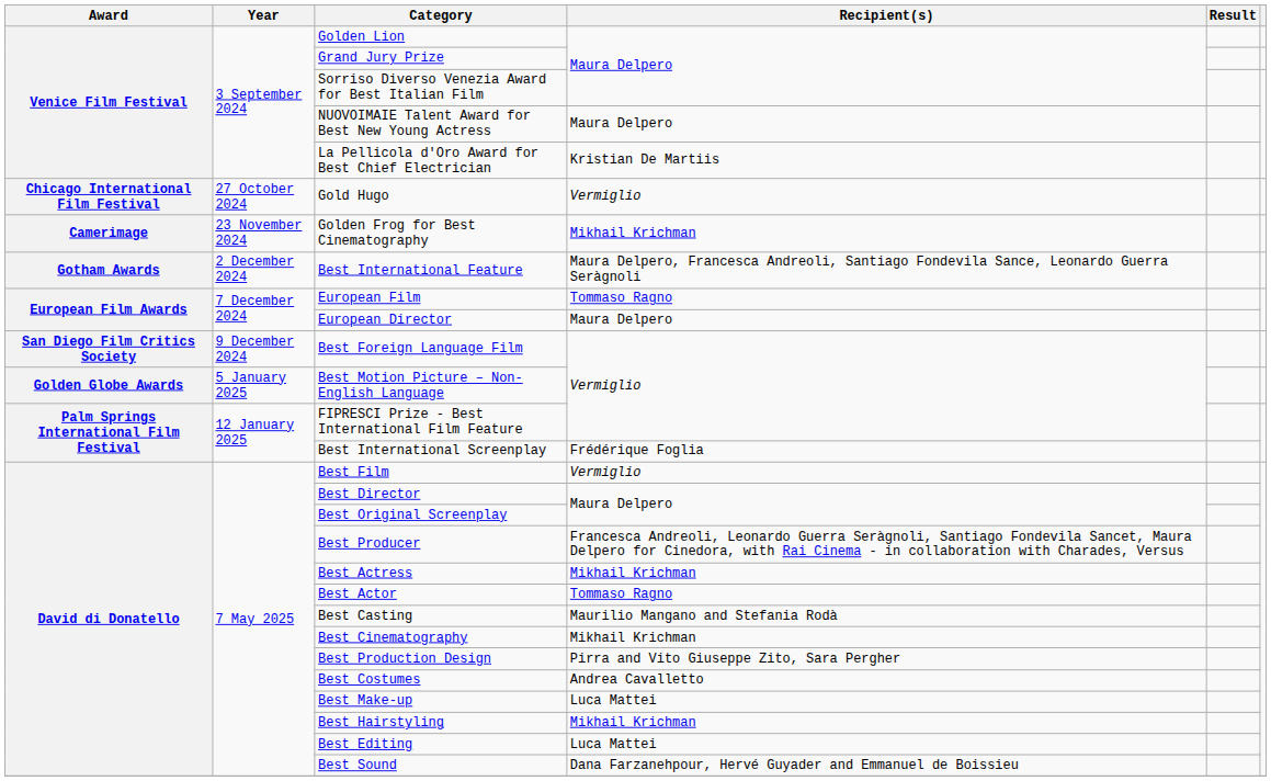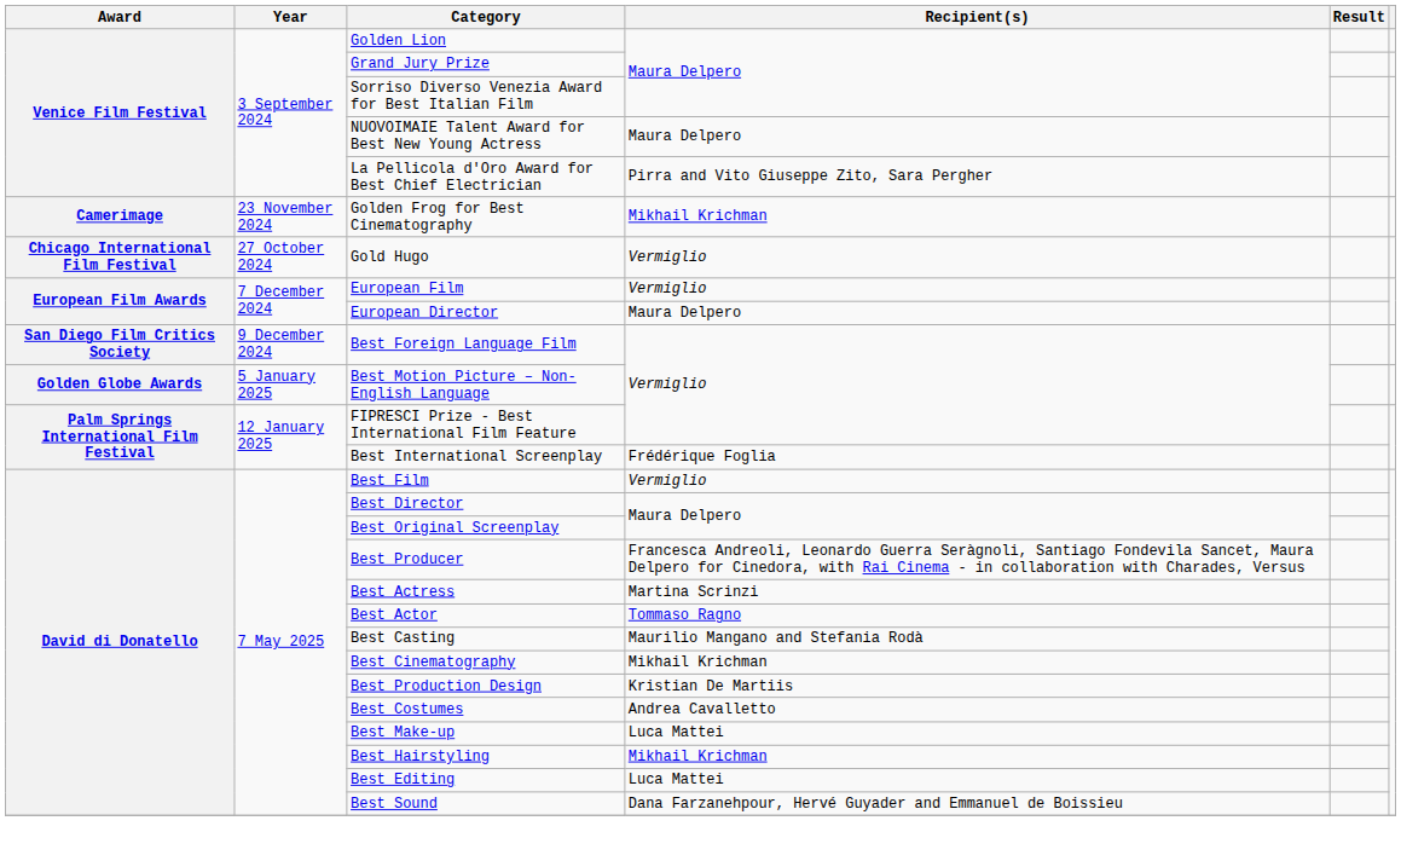 <table class="wikitable sortable plainrowheaders">
 <tr>
 <th scope="col">Award</th>
 <th scope="col">Year</th>
 <th scope="col">Category</th>
 <th scope="col">Recipient(s)</th>
 <th scope="col">Result</th>
 <th scope="col" class="unsortable"></th>
 </tr>
 <tr>
 <th rowspan="5" scope="row"><a href='#'>Venice Film Festival</a></th>
 <td rowspan="5"><a href='#'>3 September 2024</a></td>
 <td><a href='#'>Golden Lion</a></td>
 <td rowspan="3"><a href='#'>Maura Delpero</a></td>
 <td></td>
 <td align="center"></td>
 </tr>
 <tr>
 <td><a href='#'>Grand Jury Prize</a></td>
 <td></td>
 <td align="center"></td>
 </tr>
 <tr>
 <td>Sorriso Diverso Venezia Award for Best Italian Film</td>
 <td></td>
 <td rowspan="3" align="center"></td>
 </tr>
 <tr>
 <td>NUOVOIMAIE Talent Award for Best New Young Actress</td>
 <td>Maura Delpero</td>
 <td></td>
 </tr>
 <tr>
 <td>La Pellicola d'Oro Award for Best Chief Electrician</td>
-<td>Kristian De Martiis</td>
+<td>Pirra and Vito Giuseppe Zito, Sara Pergher</td>
 <td></td>
+</tr>
+<tr>
+<th scope="row"><a href='#'>Camerimage</a></th>
+<td><a href='#'>23 November 2024</a></td>
+<td>Golden Frog for Best Cinematography</td>
+<td><a href='#'>Mikhail Krichman</a></td>
+<td></td>
+<td align="center"></td>
 </tr>
 <tr>
 <th scope="row"><a href='#'>Chicago International Film Festival</a></th>
 <td><a href='#'>27 October 2024</a></td>
 <td>Gold Hugo</td>
 <td><em>Vermiglio</em></td>
 <td></td>
 <td align="center"></td>
 </tr>
 <tr>
-<th scope="row"><a href='#'>Camerimage</a></th>
-<td><a href='#'>23 November 2024</a></td>
-<td>Golden Frog for Best Cinematography</td>
-<td><a href='#'>Mikhail Krichman</a></td>
-<td></td>
-<td align="center"></td>
-</tr>
-<tr>
-<th scope="row"><a href='#'>Gotham Awards</a></th>
-<td><a href='#'>2 December 2024</a></td>
-<td><a href='#'>Best International Feature</a></td>
-<td>Maura Delpero, Francesca Andreoli, Santiago Fondevila Sance, Leonardo Guerra Seràgnoli</td>
-<td></td>
-<td align="center"></td>
-</tr>
-<tr>
 <th rowspan="2" scope="row"><a href='#'>European Film Awards</a></th>
 <td rowspan="2"><a href='#'>7 December 2024</a></td>
 <td><a href='#'>European Film</a></td>
-<td><a href='#'>Tommaso Ragno</a></td>
+<td><em>Vermiglio</em></td>
 <td></td>
 <td rowspan="2" align="center"></td>
 </tr>
 <tr>
 <td><a href='#'>European Director</a></td>
 <td>Maura Delpero</td>
 <td></td>
 </tr>
 <tr>
 <th scope="row"><a href='#'>San Diego Film Critics Society</a></th>
 <td><a href='#'>9 December 2024</a></td>
 <td><a href='#'>Best Foreign Language Film</a></td>
 <td rowspan="3"><em>Vermiglio</em></td>
 <td></td>
 <td style="text-align:center;"></td>
 </tr>
 <tr>
 <th scope="row"><a href='#'>Golden Globe Awards</a></th>
 <td><a href='#'>5 January 2025</a></td>
 <td><a href='#'>Best Motion Picture – Non-English Language</a></td>
 <td></td>
 <td align="center"></td>
 </tr>
 <tr>
 <th scope="row" rowspan="2"><a href='#'>Palm Springs International Film Festival</a></th>
 <td rowspan="2"><a href='#'>12 January 2025</a></td>
 <td>FIPRESCI Prize - Best International Film Feature</td>
 <td></td>
 <td align="center" rowspan="2"></td>
 </tr>
 <tr>
 <td>Best International Screenplay</td>
 <td>Frédérique Foglia</td>
 <td></td>
 </tr>
 <tr>
 <th scope="row" rowspan="14"><a href='#'>David di Donatello</a></th>
 <td rowspan="14"><a href='#'>7 May 2025</a></td>
 <td><a href='#'>Best Film</a></td>
 <td><em>Vermiglio</em></td>
 <td></td>
 <td rowspan="14" align="center"></td>
 </tr>
 <tr>
 <td><a href='#'>Best Director</a></td>
 <td rowspan="2">Maura Delpero</td>
 <td></td>
 </tr>
 <tr>
 <td><a href='#'>Best Original Screenplay</a></td>
 <td></td>
 </tr>
 <tr>
 <td><a href='#'>Best Producer</a></td>
 <td>Francesca Andreoli, Leonardo Guerra Seràgnoli, Santiago Fondevila Sancet, Maura Delpero for Cinedora, with <a href='#'>Rai Cinema</a> - in collaboration with Charades, Versus</td>
 <td></td>
 </tr>
 <tr>
 <td><a href='#'>Best Actress</a></td>
-<td><a href='#'>Mikhail Krichman</a></td>
+<td>Martina Scrinzi</td>
 <td></td>
 </tr>
 <tr>
 <td><a href='#'>Best Actor</a></td>
 <td><a href='#'>Tommaso Ragno</a></td>
 <td></td>
 </tr>
 <tr>
 <td>Best Casting</td>
 <td>Maurilio Mangano and Stefania Rodà</td>
 <td></td>
 </tr>
 <tr>
 <td><a href='#'>Best Cinematography</a></td>
 <td>Mikhail Krichman</td>
 <td></td>
 </tr>
 <tr>
 <td><a href='#'>Best Production Design</a></td>
-<td>Pirra and Vito Giuseppe Zito, Sara Pergher</td>
+<td>Kristian De Martiis</td>
 <td></td>
 </tr>
 <tr>
 <td><a href='#'>Best Costumes</a></td>
 <td>Andrea Cavalletto</td>
 <td></td>
 </tr>
 <tr>
 <td><a href='#'>Best Make-up</a></td>
 <td>Luca Mattei</td>
 <td></td>
 </tr>
 <tr>
 <td><a href='#'>Best Hairstyling</a></td>
 <td><a href='#'>Mikhail Krichman</a></td>
 <td></td>
 </tr>
 <tr>
 <td><a href='#'>Best Editing</a></td>
 <td>Luca Mattei</td>
 <td></td>
 </tr>
 <tr>
 <td><a href='#'>Best Sound</a></td>
 <td>Dana Farzanehpour, Hervé Guyader and Emmanuel de Boissieu</td>
 <td></td>
 </tr>
 <tr>
 </tr>
 </table>
